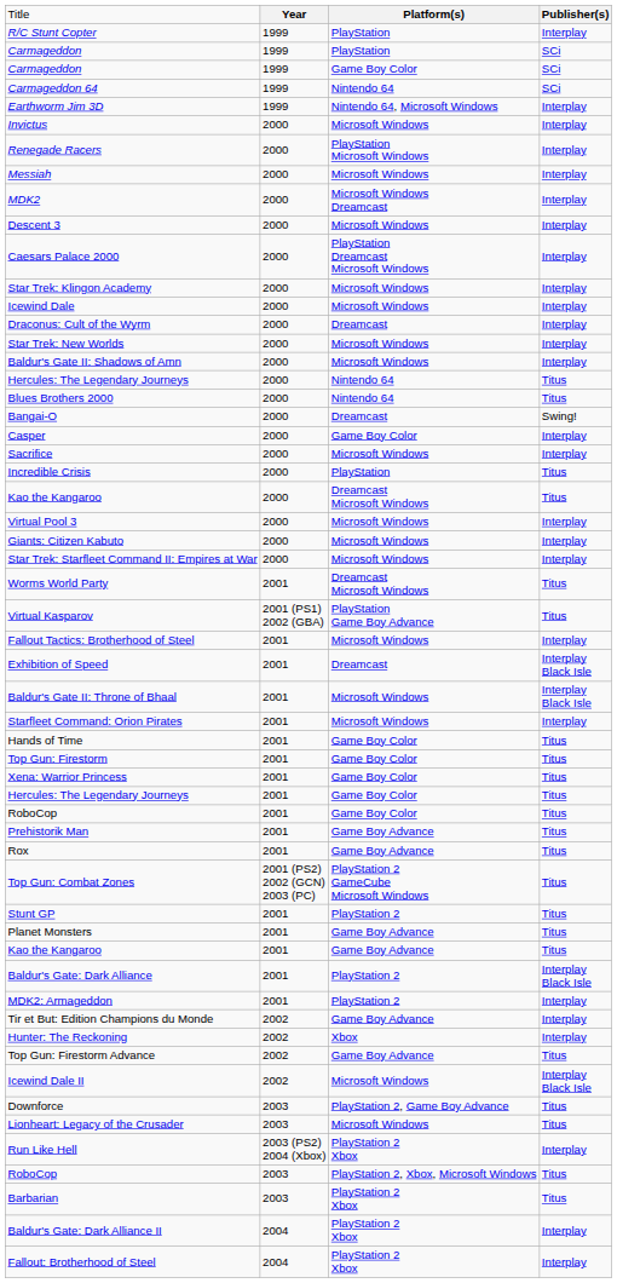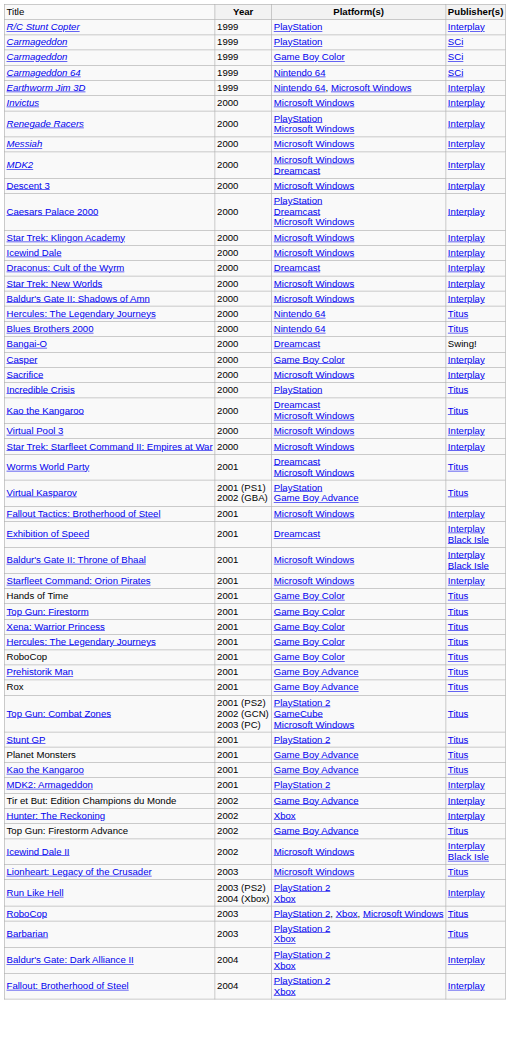 <table class="wikitable sortable">
 <tr>
 <td>Title</td>
 <th>Year</th>
 <th>Platform(s)</th>
 <th>Publisher(s)</th>
 </tr>
 <tr>
 <td><em><a href='#'>R/C Stunt Copter</a></em></td>
 <td>1999</td>
 <td><a href='#'>PlayStation</a></td>
 <td><a href='#'>Interplay</a></td>
 </tr>
 <tr>
 <td><em><a href='#'>Carmageddon</a></em></td>
 <td>1999</td>
 <td><a href='#'>PlayStation</a></td>
 <td><a href='#'>SCi</a></td>
 </tr>
 <tr>
 <td><em><a href='#'>Carmageddon</a></em></td>
 <td>1999</td>
 <td><a href='#'>Game Boy Color</a></td>
 <td><a href='#'>SCi</a></td>
 </tr>
 <tr>
 <td><em><a href='#'>Carmageddon 64</a></em></td>
 <td>1999</td>
 <td><a href='#'>Nintendo 64</a></td>
 <td><a href='#'>SCi</a></td>
 </tr>
 <tr>
 <td><em><a href='#'>Earthworm Jim 3D</a></em></td>
 <td>1999</td>
 <td><a href='#'>Nintendo 64</a>, <a href='#'>Microsoft Windows</a></td>
 <td><a href='#'>Interplay</a></td>
 </tr>
 <tr>
 <td><em><a href='#'>Invictus</a></em></td>
 <td>2000</td>
 <td><a href='#'>Microsoft Windows</a></td>
 <td><a href='#'>Interplay</a></td>
 </tr>
 <tr>
 <td><em><a href='#'>Renegade Racers</a></em></td>
 <td>2000</td>
 <td><a href='#'>PlayStation</a><br><a href='#'>Microsoft Windows</a></td>
 <td><a href='#'>Interplay</a></td>
 </tr>
 <tr>
 <td><em><a href='#'>Messiah</a></em></td>
 <td>2000</td>
 <td><a href='#'>Microsoft Windows</a></td>
 <td><a href='#'>Interplay</a></td>
 </tr>
 <tr>
 <td><em><a href='#'>MDK2</a></td>
 <td>2000</td>
 <td><a href='#'>Microsoft Windows</a><br><a href='#'>Dreamcast</a></td>
 <td><a href='#'>Interplay</a></td>
 </tr>
 <tr>
 <td></em><a href='#'>Descent 3</a><em></td>
 <td>2000</td>
 <td><a href='#'>Microsoft Windows</a></td>
 <td><a href='#'>Interplay</a></td>
 </tr>
 <tr>
 <td></em><a href='#'>Caesars Palace 2000</a><em></td>
 <td>2000</td>
 <td><a href='#'>PlayStation</a><br><a href='#'>Dreamcast</a><br><a href='#'>Microsoft Windows</a></td>
 <td><a href='#'>Interplay</a></td>
 </tr>
 <tr>
 <td></em><a href='#'>Star Trek: Klingon Academy</a><em></td>
 <td>2000</td>
 <td><a href='#'>Microsoft Windows</a></td>
 <td><a href='#'>Interplay</a></td>
 </tr>
 <tr>
 <td></em><a href='#'>Icewind Dale</a><em></td>
 <td>2000</td>
 <td><a href='#'>Microsoft Windows</a></td>
 <td><a href='#'>Interplay</a></td>
 </tr>
 <tr>
 <td></em><a href='#'>Draconus: Cult of the Wyrm</a><em></td>
 <td>2000</td>
 <td><a href='#'>Dreamcast</a></td>
 <td><a href='#'>Interplay</a></td>
 </tr>
 <tr>
 <td></em><a href='#'>Star Trek: New Worlds</a><em></td>
 <td>2000</td>
 <td><a href='#'>Microsoft Windows</a></td>
 <td><a href='#'>Interplay</a></td>
 </tr>
 <tr>
 <td></em><a href='#'>Baldur's Gate II: Shadows of Amn</a><em></td>
 <td>2000</td>
 <td><a href='#'>Microsoft Windows</a></td>
 <td><a href='#'>Interplay</a></td>
 </tr>
 <tr>
 <td></em><a href='#'>Hercules: The Legendary Journeys</a><em></td>
 <td>2000</td>
 <td><a href='#'>Nintendo 64</a></td>
 <td><a href='#'>Titus</a></td>
 </tr>
 <tr>
 <td></em><a href='#'>Blues Brothers 2000</a><em></td>
 <td>2000</td>
 <td><a href='#'>Nintendo 64</a></td>
 <td><a href='#'>Titus</a></td>
 </tr>
 <tr>
 <td></em><a href='#'>Bangai-O</a><em></td>
 <td>2000</td>
 <td><a href='#'>Dreamcast</a></td>
 <td>Swing!</td>
 </tr>
 <tr>
 <td></em><a href='#'>Casper</a><em></td>
 <td>2000</td>
 <td><a href='#'>Game Boy Color</a></td>
 <td><a href='#'>Interplay</a></td>
 </tr>
 <tr>
 <td></em><a href='#'>Sacrifice</a><em></td>
 <td>2000</td>
 <td><a href='#'>Microsoft Windows</a></td>
 <td><a href='#'>Interplay</a></td>
 </tr>
 <tr>
 <td></em><a href='#'>Incredible Crisis</a><em></td>
 <td>2000</td>
 <td><a href='#'>PlayStation</a></td>
 <td><a href='#'>Titus</a></td>
 </tr>
 <tr>
 <td></em><a href='#'>Kao the Kangaroo</a><em></td>
 <td>2000</td>
 <td><a href='#'>Dreamcast</a><br><a href='#'>Microsoft Windows</a></td>
 <td><a href='#'>Titus</a></td>
 </tr>
 <tr>
 <td></em><a href='#'>Virtual Pool 3</a><em></td>
 <td>2000</td>
 <td><a href='#'>Microsoft Windows</a></td>
 <td><a href='#'>Interplay</a></td>
 </tr>
 <tr>
-<td></em><a href='#'>Giants: Citizen Kabuto</a><em></td>
-<td>2000</td>
-<td><a href='#'>Microsoft Windows</a></td>
-<td><a href='#'>Interplay</a></td>
-</tr>
-<tr>
 <td></em><a href='#'>Star Trek: Starfleet Command II: Empires at War</a><em></td>
 <td>2000</td>
 <td><a href='#'>Microsoft Windows</a></td>
 <td><a href='#'>Interplay</a></td>
 </tr>
 <tr>
 <td></em><a href='#'>Worms World Party</a><em></td>
 <td>2001</td>
 <td><a href='#'>Dreamcast</a><br><a href='#'>Microsoft Windows</a></td>
 <td><a href='#'>Titus</a></td>
 </tr>
 <tr>
 <td></em><a href='#'>Virtual Kasparov</a><em></td>
 <td>2001 (PS1)<br>2002 (GBA)</td>
 <td><a href='#'>PlayStation</a><br><a href='#'>Game Boy Advance</a></td>
 <td><a href='#'>Titus</a></td>
 </tr>
 <tr>
 <td></em><a href='#'>Fallout Tactics: Brotherhood of Steel</a><em></td>
 <td>2001</td>
 <td><a href='#'>Microsoft Windows</a></td>
 <td><a href='#'>Interplay</a></td>
 </tr>
 <tr>
 <td></em><a href='#'>Exhibition of Speed</a><em></td>
 <td>2001</td>
 <td><a href='#'>Dreamcast</a></td>
 <td><a href='#'>Interplay<br>Black Isle</a></td>
 </tr>
 <tr>
 <td></em><a href='#'>Baldur's Gate II: Throne of Bhaal</a><em></td>
 <td>2001</td>
 <td><a href='#'>Microsoft Windows</a></td>
 <td><a href='#'>Interplay<br>Black Isle</a></td>
 </tr>
 <tr>
 <td></em><a href='#'>Starfleet Command: Orion Pirates</a><em></td>
 <td>2001</td>
 <td><a href='#'>Microsoft Windows</a></td>
 <td><a href='#'>Interplay</a></td>
 </tr>
 <tr>
 <td></em>Hands of Time<em></td>
 <td>2001</td>
 <td><a href='#'>Game Boy Color</a></td>
 <td><a href='#'>Titus</a></td>
 </tr>
 <tr>
 <td></em><a href='#'>Top Gun: Firestorm</a><em></td>
 <td>2001</td>
 <td><a href='#'>Game Boy Color</a></td>
 <td><a href='#'>Titus</a></td>
 </tr>
 <tr>
 <td></em><a href='#'>Xena: Warrior Princess</a><em></td>
 <td>2001</td>
 <td><a href='#'>Game Boy Color</a></td>
 <td><a href='#'>Titus</a></td>
 </tr>
 <tr>
 <td></em><a href='#'>Hercules: The Legendary Journeys</a><em></td>
 <td>2001</td>
 <td><a href='#'>Game Boy Color</a></td>
 <td><a href='#'>Titus</a></td>
 </tr>
 <tr>
 <td></em>RoboCop<em></td>
 <td>2001</td>
 <td><a href='#'>Game Boy Color</a></td>
 <td><a href='#'>Titus</a></td>
 </tr>
 <tr>
 <td></em><a href='#'>Prehistorik Man</a><em></td>
 <td>2001</td>
 <td><a href='#'>Game Boy Advance</a></td>
 <td><a href='#'>Titus</a></td>
 </tr>
 <tr>
 <td></em>Rox<em></td>
 <td>2001</td>
 <td><a href='#'>Game Boy Advance</a></td>
 <td><a href='#'>Titus</a></td>
 </tr>
 <tr>
 <td></em><a href='#'>Top Gun: Combat Zones</a><em></td>
 <td>2001 (PS2)<br>2002 (GCN)<br>2003 (PC)</td>
 <td><a href='#'>PlayStation 2</a><br><a href='#'>GameCube</a><br><a href='#'>Microsoft Windows</a></td>
 <td><a href='#'>Titus</a></td>
 </tr>
 <tr>
 <td></em><a href='#'>Stunt GP</a><em></td>
 <td>2001</td>
 <td><a href='#'>PlayStation 2</a></td>
 <td><a href='#'>Titus</a></td>
 </tr>
 <tr>
 <td></em>Planet Monsters<em></td>
 <td>2001</td>
 <td><a href='#'>Game Boy Advance</a></td>
 <td><a href='#'>Titus</a></td>
 </tr>
 <tr>
 <td></em><a href='#'>Kao the Kangaroo</a><em></td>
 <td>2001</td>
 <td><a href='#'>Game Boy Advance</a></td>
 <td><a href='#'>Titus</a></td>
 </tr>
 <tr>
-<td></em><a href='#'>Baldur's Gate: Dark Alliance</a><em></td>
-<td>2001</td>
-<td><a href='#'>PlayStation 2</a></td>
-<td><a href='#'>Interplay<br>Black Isle</a></td>
-</tr>
-<tr>
 <td></em><a href='#'>MDK2: Armageddon</a><em></td>
 <td>2001</td>
 <td><a href='#'>PlayStation 2</a></td>
 <td><a href='#'>Interplay</a></td>
 </tr>
 <tr>
 <td></em>Tir et But: Edition Champions du Monde<em></td>
 <td>2002</td>
 <td><a href='#'>Game Boy Advance</a></td>
 <td><a href='#'>Interplay</a></td>
 </tr>
 <tr>
 <td></em><a href='#'>Hunter: The Reckoning</a><em></td>
 <td>2002</td>
 <td><a href='#'>Xbox</a></td>
 <td><a href='#'>Interplay</a></td>
 </tr>
 <tr>
 <td></em>Top Gun: Firestorm Advance<em></td>
 <td>2002</td>
 <td><a href='#'>Game Boy Advance</a></td>
 <td><a href='#'>Titus</a></td>
 </tr>
 <tr>
 <td></em><a href='#'>Icewind Dale II</a><em></td>
 <td>2002</td>
 <td><a href='#'>Microsoft Windows</a></td>
 <td><a href='#'>Interplay<br>Black Isle</a></td>
-</tr>
-<tr>
-<td></em>Downforce<em></td>
-<td>2003</td>
-<td><a href='#'>PlayStation 2</a>, <a href='#'>Game Boy Advance</a></td>
-<td><a href='#'>Titus</a></td>
 </tr>
 <tr>
 <td></em><a href='#'>Lionheart: Legacy of the Crusader</a><em></td>
 <td>2003</td>
 <td><a href='#'>Microsoft Windows</a></td>
 <td><a href='#'>Titus</a></td>
 </tr>
 <tr>
 <td></em><a href='#'>Run Like Hell</a><em></td>
 <td>2003 (PS2)<br>2004 (Xbox)</td>
 <td><a href='#'>PlayStation 2</a><br><a href='#'>Xbox</a></td>
 <td><a href='#'>Interplay</a></td>
 </tr>
 <tr>
 <td></em><a href='#'>RoboCop</a><em></td>
 <td>2003</td>
 <td><a href='#'>PlayStation 2</a>, <a href='#'>Xbox</a>, <a href='#'>Microsoft Windows</a></td>
 <td><a href='#'>Titus</a></td>
 </tr>
 <tr>
 <td></em><a href='#'>Barbarian</a><em></td>
 <td>2003</td>
 <td><a href='#'>PlayStation 2</a><br><a href='#'>Xbox</a></td>
 <td><a href='#'>Titus</a></td>
 </tr>
 <tr>
 <td></em><a href='#'>Baldur's Gate: Dark Alliance II</a><em></td>
 <td>2004</td>
 <td><a href='#'>PlayStation 2</a><br><a href='#'>Xbox</a></td>
 <td><a href='#'>Interplay</a></td>
 </tr>
 <tr>
 <td></em><a href='#'>Fallout: Brotherhood of Steel</a><em></td>
 <td>2004</td>
 <td><a href='#'>PlayStation 2</a><br><a href='#'>Xbox</a></td>
 <td><a href='#'>Interplay</a></td>
 </tr>
 </table>
